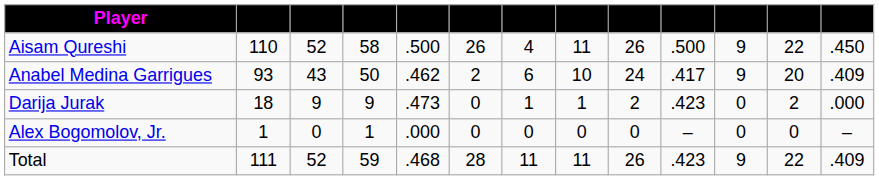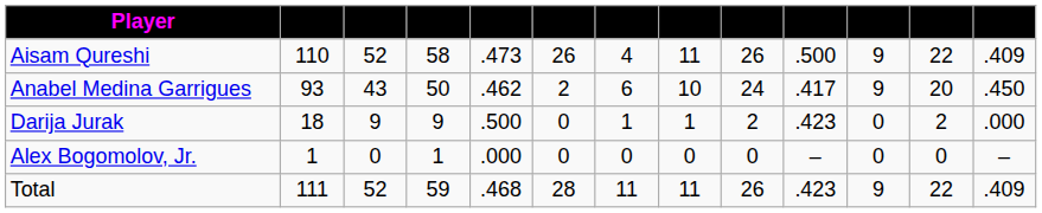 <table class="wikitable" style="text-align:center">
 <tr>
 <th style="background:black; color:magenta" width="200px">Player</th>
 <th style="background:black; color:magenta" width="40px"></th>
 <th style="background:black; color:magenta" width="40px"></th>
 <th style="background:black; color:magenta" width="40px"></th>
 <th style="background:black; color:magenta" width="40px"></th>
 <th style="background:black; color:magenta" width="40px"></th>
 <th style="background:black; color:magenta" width="40px"></th>
 <th style="background:black; color:magenta" width="40px"></th>
 <th style="background:black; color:magenta" width="40px"></th>
 <th style="background:black; color:magenta" width="40px"></th>
 <th style="background:black; color:magenta" width="40px"></th>
 <th style="background:black; color:magenta" width="40px"></th>
 <th style="background:black; color:magenta" width="40px"></th>
 </tr>
 <tr>
 <td style="text-align:left"><a href='#'>Aisam Qureshi</a></td>
 <td>110</td>
 <td>52</td>
 <td>58</td>
-<td>.500</td>
+<td>.473</td>
 <td>26</td>
 <td>4</td>
 <td>11</td>
 <td>26</td>
 <td>.500</td>
 <td>9</td>
 <td>22</td>
-<td>.450</td>
+<td>.409</td>
 </tr>
 <tr>
 <td style="text-align:left"><a href='#'>Anabel Medina Garrigues</a></td>
 <td>93</td>
 <td>43</td>
 <td>50</td>
 <td>.462</td>
 <td>2</td>
 <td>6</td>
 <td>10</td>
 <td>24</td>
 <td>.417</td>
 <td>9</td>
 <td>20</td>
-<td>.409</td>
+<td>.450</td>
 </tr>
 <tr>
 <td style="text-align:left"><a href='#'>Darija Jurak</a></td>
 <td>18</td>
 <td>9</td>
 <td>9</td>
-<td>.473</td>
+<td>.500</td>
 <td>0</td>
 <td>1</td>
 <td>1</td>
 <td>2</td>
 <td>.423</td>
 <td>0</td>
 <td>2</td>
 <td>.000</td>
 </tr>
 <tr>
 <td style="text-align:left"><a href='#'>Alex Bogomolov, Jr.</a></td>
 <td>1</td>
 <td>0</td>
 <td>1</td>
 <td>.000</td>
 <td>0</td>
 <td>0</td>
 <td>0</td>
 <td>0</td>
 <td>–</td>
 <td>0</td>
 <td>0</td>
 <td>–</td>
 </tr>
 <tr>
 <td style="text-align:left">Total</td>
 <td>111</td>
 <td>52</td>
 <td>59</td>
 <td>.468</td>
 <td>28</td>
 <td>11</td>
 <td>11</td>
 <td>26</td>
 <td>.423</td>
 <td>9</td>
 <td>22</td>
 <td>.409</td>
 </tr>
 </table>
